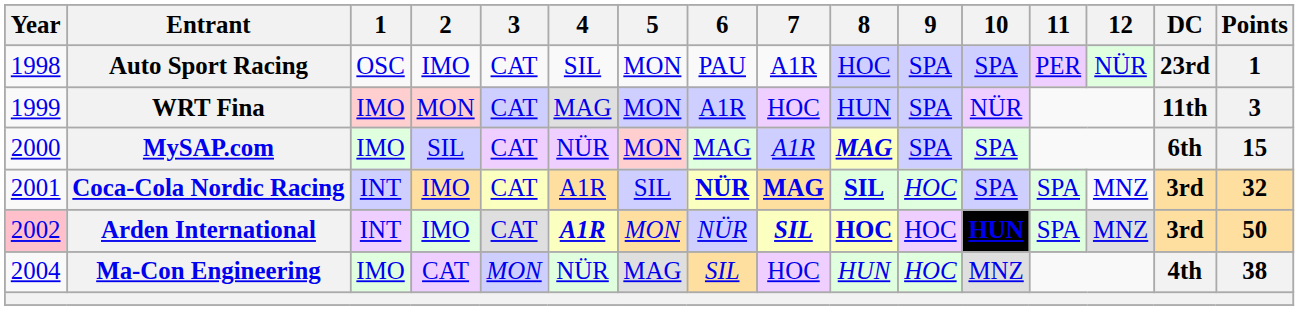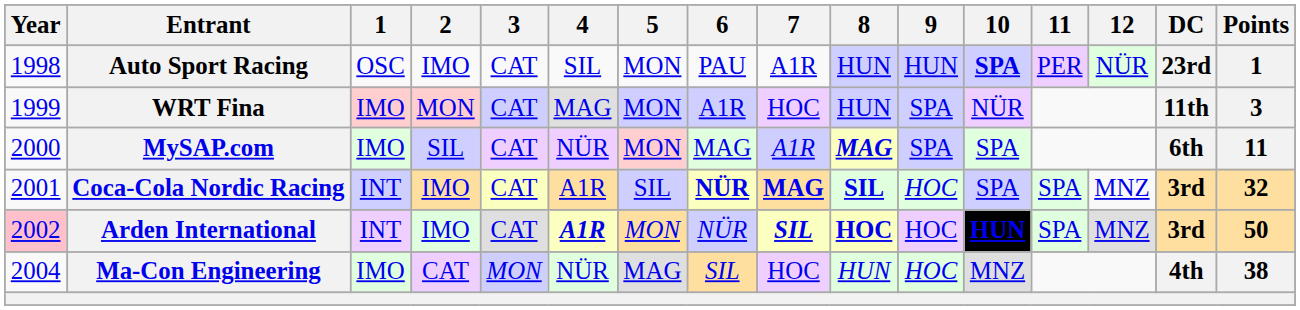 <table class="wikitable" style="text-align:center; font-size:85%">
 <tr>
 <th>Year</th>
 <th>Entrant</th>
 <th>1</th>
 <th>2</th>
 <th>3</th>
 <th>4</th>
 <th>5</th>
 <th>6</th>
 <th>7</th>
 <th>8</th>
 <th>9</th>
 <th>10</th>
 <th>11</th>
 <th>12</th>
 <th>DC</th>
 <th>Points</th>
 </tr>
 <tr>
 <td><a href='#'>1998</a></td>
 <th nowrap>Auto Sport Racing</th>
 <td><a href='#'>OSC</a></td>
 <td><a href='#'>IMO</a></td>
 <td><a href='#'>CAT</a></td>
 <td><a href='#'>SIL</a></td>
 <td><a href='#'>MON</a></td>
 <td><a href='#'>PAU</a></td>
 <td><a href='#'>A1R</a></td>
-<td style="background:#CFCFFF;"><a href='#'>HOC</a><br></td>
-<td style="background:#CFCFFF;"><a href='#'>SPA</a><br></td>
-<td style="background:#CFCFFF;"><a href='#'>SPA</a><br></td>
+<td style="background:#CFCFFF;"><a href='#'>HUN</a><br></td>
+<td style="background:#CFCFFF;"><a href='#'>HUN</a><br></td>
+<td style="background:#CFCFFF;"><strong><a href='#'>SPA</a><br></strong></td>
 <td style="background:#EFCFFF;"><a href='#'>PER</a><br></td>
 <td style="background:#DFFFDF;"><a href='#'>NÜR</a><br></td>
 <th>23rd</th>
 <th>1</th>
 </tr>
 <tr>
 <td><a href='#'>1999</a></td>
 <th nowrap>WRT Fina</th>
 <td style="background:#FFCFCF;"><a href='#'>IMO</a><br></td>
 <td style="background:#FFCFCF;"><a href='#'>MON</a><br></td>
 <td style="background:#CFCFFF;"><a href='#'>CAT</a><br></td>
 <td style="background:#DFDFDF;"><a href='#'>MAG</a><br></td>
 <td style="background:#CFCFFF;"><a href='#'>MON</a><br></td>
 <td style="background:#CFCFFF;"><a href='#'>A1R</a><br></td>
 <td style="background:#EFCFFF;"><a href='#'>HOC</a><br></td>
 <td style="background:#CFCFFF;"><a href='#'>HUN</a><br></td>
 <td style="background:#CFCFFF;"><a href='#'>SPA</a><br></td>
 <td style="background:#EFCFFF;"><a href='#'>NÜR</a><br></td>
 <td colspan=2></td>
 <th>11th</th>
 <th>3</th>
 </tr>
 <tr>
 <td><a href='#'>2000</a></td>
 <th nowrap><a href='#'>MySAP.com</a></th>
 <td style="background:#DFFFDF;"><a href='#'>IMO</a><br></td>
 <td style="background:#CFCFFF;"><a href='#'>SIL</a><br></td>
 <td style="background:#EFCFFF;"><a href='#'>CAT</a><br></td>
 <td style="background:#EFCFFF;"><a href='#'>NÜR</a><br></td>
 <td style="background:#FFCFCF;"><a href='#'>MON</a><br></td>
 <td style="background:#DFFFDF;"><a href='#'>MAG</a><br></td>
 <td style="background:#CFCFFF;"><em><a href='#'>A1R</a></em><br></td>
 <td style="background:#FBFFBF;"><strong><em><a href='#'>MAG</a></em></strong><br></td>
 <td style="background:#CFCFFF;"><a href='#'>SPA</a><br></td>
 <td style="background:#DFFFDF;"><a href='#'>SPA</a><br></td>
 <td colspan=2></td>
 <th>6th</th>
-<th>15</th>
+<th>11</th>
 </tr>
 <tr>
 <td><a href='#'>2001</a></td>
 <th nowrap><a href='#'>Coca-Cola Nordic Racing</a></th>
 <td style="background:#CFCFFF;"><a href='#'>INT</a><br></td>
 <td style="background:#FFDF9F;"><a href='#'>IMO</a><br></td>
 <td style="background:#FBFFBF;"><a href='#'>CAT</a><br></td>
 <td style="background:#FFDF9F;"><a href='#'>A1R</a><br></td>
 <td style="background:#CFCFFF;"><a href='#'>SIL</a><br></td>
 <td style="background:#FBFFBF;"><strong><a href='#'>NÜR</a></strong><br></td>
 <td style="background:#FFDF9F;"><strong><a href='#'>MAG</a></strong><br></td>
 <td style="background:#DFFFDF;"><strong><a href='#'>SIL</a></strong><br></td>
 <td style="background:#DFFFDF;"><em><a href='#'>HOC</a></em><br></td>
 <td style="background:#CFCFFF;"><a href='#'>SPA</a><br></td>
 <td style="background:#DFFFDF;"><a href='#'>SPA</a><br></td>
 <td><a href='#'>MNZ</a></td>
 <td style="background:#FFDF9F;"><strong>3rd</strong></td>
 <td style="background:#FFDF9F;"><strong>32</strong></td>
 </tr>
 <tr>
 <td style="background: pink;"><a href='#'>2002</a></td>
 <th nowrap><a href='#'>Arden International</a></th>
 <td style="background:#EFCFFF;"><a href='#'>INT</a><br></td>
 <td style="background:#DFFFDF;"><a href='#'>IMO</a><br></td>
 <td style="background:#DFDFDF;"><a href='#'>CAT</a><br></td>
 <td style="background:#FBFFBF;"><strong><em><a href='#'>A1R</a></em></strong><br></td>
 <td style="background:#FFDF9F;"><em><a href='#'>MON</a></em><br></td>
 <td style="background:#CFCFFF;"><em><a href='#'>NÜR</a></em><br></td>
 <td style="background:#FBFFBF;"><strong><em><a href='#'>SIL</a></em></strong><br></td>
 <td style="background:#FBFFBF;"><strong><a href='#'>HOC</a></strong><br></td>
 <td style="background:#EFCFFF;"><a href='#'>HOC</a><br></td>
 <td style="background:#000000; color:#ffffff"><strong><a href='#'><span>HUN</span></a></strong><br></td>
 <td style="background:#DFFFDF;"><a href='#'>SPA</a><br></td>
 <td style="background:#DFDFDF;"><a href='#'>MNZ</a><br></td>
 <td style="background:#FFDF9F;"><strong>3rd</strong></td>
 <td style="background:#FFDF9F;"><strong>50</strong></td>
 </tr>
 <tr>
 <td><a href='#'>2004</a></td>
 <th nowrap><a href='#'>Ma-Con Engineering</a></th>
 <td style="background:#DFFFDF;"><a href='#'>IMO</a><br></td>
 <td style="background:#EFCFFF;"><a href='#'>CAT</a><br></td>
 <td style="background:#CFCFFF;"><em><a href='#'>MON</a></em><br></td>
 <td style="background:#DFFFDF;"><a href='#'>NÜR</a><br></td>
 <td style="background:#DFDFDF;"><a href='#'>MAG</a><br></td>
 <td style="background:#FFDF9F;"><em><a href='#'>SIL</a></em><br></td>
 <td style="background:#EFCFFF;"><a href='#'>HOC</a><br></td>
 <td style="background:#DFFFDF;"><em><a href='#'>HUN</a></em><br></td>
 <td style="background:#DFFFDF;"><em><a href='#'>HOC</a></em><br></td>
 <td style="background:#DFDFDF;"><a href='#'>MNZ</a><br></td>
 <td colspan=2></td>
 <th>4th</th>
 <th>38</th>
 </tr>
 <tr>
 <th colspan="16"></th>
 </tr>
 </table>
